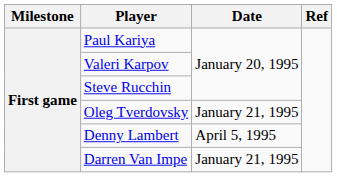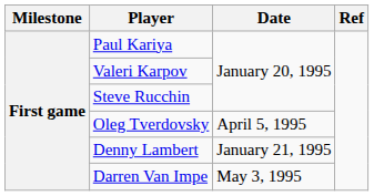 <table class="wikitable">
 <tr>
 <th scope="col">Milestone</th>
 <th scope="col">Player</th>
 <th scope="col">Date</th>
 <th scope="col">Ref</th>
 </tr>
 <tr>
 <th rowspan=6>First game</th>
 <td><a href='#'>Paul Kariya</a></td>
 <td rowspan=3>January 20, 1995</td>
 <td rowspan=6></td>
 </tr>
 <tr>
 <td><a href='#'>Valeri Karpov</a></td>
 </tr>
 <tr>
 <td><a href='#'>Steve Rucchin</a></td>
 </tr>
 <tr>
 <td><a href='#'>Oleg Tverdovsky</a></td>
+<td>April 5, 1995</td>
+</tr>
+<tr>
+<td><a href='#'>Denny Lambert</a></td>
 <td>January 21, 1995</td>
 </tr>
 <tr>
-<td><a href='#'>Denny Lambert</a></td>
-<td>April 5, 1995</td>
-</tr>
-<tr>
 <td><a href='#'>Darren Van Impe</a></td>
-<td>January 21, 1995</td>
+<td>May 3, 1995</td>
 </tr>
 </table>
